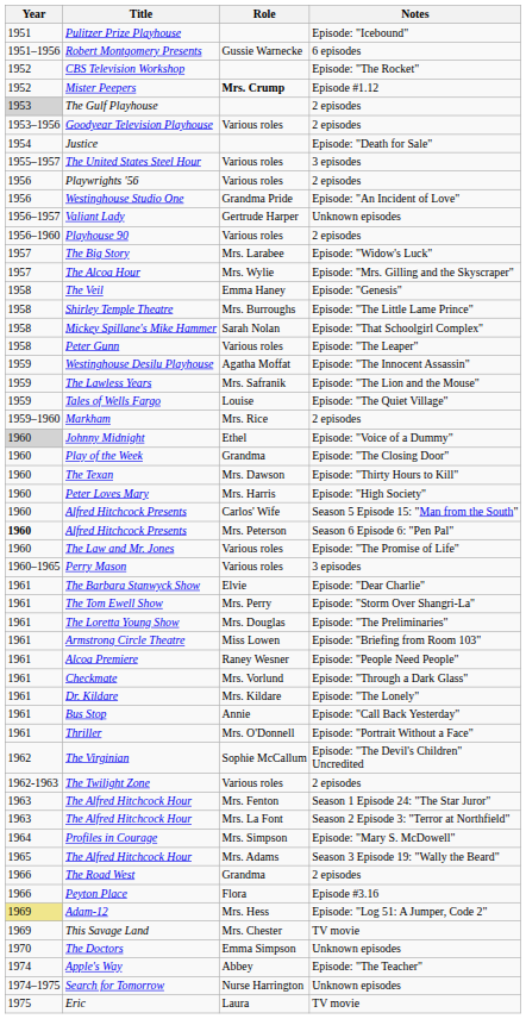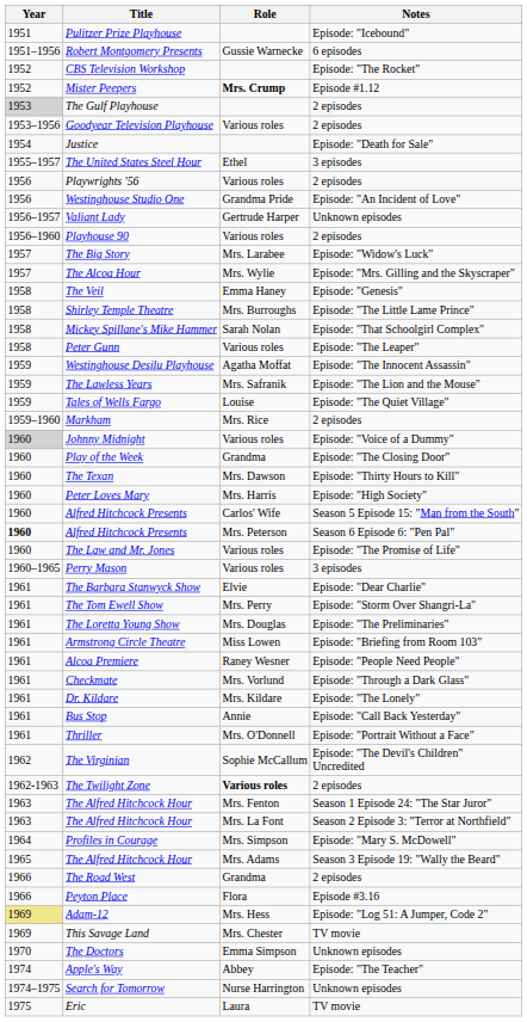 <table class="wikitable sortable">
 <tr>
 <th>Year</th>
 <th>Title</th>
 <th>Role</th>
 <th class="unsortable">Notes</th>
 </tr>
 <tr>
 <td>1951</td>
 <td><em><a href='#'>Pulitzer Prize Playhouse</a></em></td>
 <td></td>
 <td>Episode: "Icebound"</td>
 </tr>
 <tr>
 <td>1951–1956</td>
 <td><em><a href='#'>Robert Montgomery Presents</a></em></td>
 <td>Gussie Warnecke</td>
 <td>6 episodes</td>
 </tr>
 <tr>
 <td>1952</td>
 <td><em><a href='#'>CBS Television Workshop</a></em></td>
 <td></td>
 <td>Episode: "The Rocket"</td>
 </tr>
 <tr>
 <td>1952</td>
 <td><em><a href='#'>Mister Peepers</a></em></td>
 <td><strong>Mrs. Crump</strong></td>
 <td>Episode #1.12</td>
 </tr>
 <tr>
 <td style="background: lightgrey;">1953</td>
 <td><em>The Gulf Playhouse</em></td>
 <td></td>
 <td>2 episodes</td>
 </tr>
 <tr>
 <td>1953–1956</td>
 <td><em><a href='#'>Goodyear Television Playhouse</a></em></td>
 <td>Various roles</td>
 <td>2 episodes</td>
 </tr>
 <tr>
 <td>1954</td>
 <td><em>Justice</em></td>
 <td></td>
 <td>Episode: "Death for Sale"</td>
 </tr>
 <tr>
 <td>1955–1957</td>
 <td><em><a href='#'>The United States Steel Hour</a></em></td>
-<td>Various roles</td>
+<td>Ethel</td>
 <td>3 episodes</td>
 </tr>
 <tr>
 <td>1956</td>
 <td><em>Playwrights '56</em></td>
 <td>Various roles</td>
 <td>2 episodes</td>
 </tr>
 <tr>
 <td>1956</td>
 <td><em><a href='#'>Westinghouse Studio One</a></em></td>
 <td>Grandma Pride</td>
 <td>Episode: "An Incident of Love"</td>
 </tr>
 <tr>
 <td>1956–1957</td>
 <td><em><a href='#'>Valiant Lady</a></em></td>
 <td>Gertrude Harper</td>
 <td>Unknown episodes</td>
 </tr>
 <tr>
 <td>1956–1960</td>
 <td><em><a href='#'>Playhouse 90</a></em></td>
 <td>Various roles</td>
 <td>2 episodes</td>
 </tr>
 <tr>
 <td>1957</td>
 <td><em><a href='#'>The Big Story</a></em></td>
 <td>Mrs. Larabee</td>
 <td>Episode: "Widow's Luck"</td>
 </tr>
 <tr>
 <td>1957</td>
 <td><em><a href='#'>The Alcoa Hour</a></em></td>
 <td>Mrs. Wylie</td>
 <td>Episode: "Mrs. Gilling and the Skyscraper"</td>
 </tr>
 <tr>
 <td>1958</td>
 <td><em><a href='#'>The Veil</a></em></td>
 <td>Emma Haney</td>
 <td>Episode: "Genesis"</td>
 </tr>
 <tr>
 <td>1958</td>
 <td><em><a href='#'>Shirley Temple Theatre</a></em></td>
 <td>Mrs. Burroughs</td>
 <td>Episode: "The Little Lame Prince"</td>
 </tr>
 <tr>
 <td>1958</td>
 <td><em><a href='#'>Mickey Spillane's Mike Hammer</a></em></td>
 <td>Sarah Nolan</td>
 <td>Episode: "That Schoolgirl Complex"</td>
 </tr>
 <tr>
 <td>1958</td>
 <td><em><a href='#'>Peter Gunn</a></em></td>
 <td>Various roles</td>
 <td>Episode: "The Leaper"</td>
 </tr>
 <tr>
 <td>1959</td>
 <td><em><a href='#'>Westinghouse Desilu Playhouse</a></em></td>
 <td>Agatha Moffat</td>
 <td>Episode: "The Innocent Assassin"</td>
 </tr>
 <tr>
 <td>1959</td>
 <td><em><a href='#'>The Lawless Years</a></em></td>
 <td>Mrs. Safranik</td>
 <td>Episode: "The Lion and the Mouse"</td>
 </tr>
 <tr>
 <td>1959</td>
 <td><em><a href='#'>Tales of Wells Fargo</a></em></td>
 <td>Louise</td>
 <td>Episode: "The Quiet Village"</td>
 </tr>
 <tr>
 <td>1959–1960</td>
 <td><em><a href='#'>Markham</a></em></td>
 <td>Mrs. Rice</td>
 <td>2 episodes</td>
 </tr>
 <tr>
 <td style="background: lightgrey;">1960</td>
 <td><em><a href='#'>Johnny Midnight</a></em></td>
-<td>Ethel</td>
+<td>Various roles</td>
 <td>Episode: "Voice of a Dummy"</td>
 </tr>
 <tr>
 <td>1960</td>
 <td><em><a href='#'>Play of the Week</a></em></td>
 <td>Grandma</td>
 <td>Episode: "The Closing Door"</td>
 </tr>
 <tr>
 <td>1960</td>
 <td><em><a href='#'>The Texan</a></em></td>
 <td>Mrs. Dawson</td>
 <td>Episode: "Thirty Hours to Kill"</td>
 </tr>
 <tr>
 <td>1960</td>
 <td><em><a href='#'>Peter Loves Mary</a></em></td>
 <td>Mrs. Harris</td>
 <td>Episode: "High Society"</td>
 </tr>
 <tr>
 <td>1960</td>
 <td><em><a href='#'>Alfred Hitchcock Presents</a></em></td>
 <td>Carlos' Wife</td>
 <td>Season 5 Episode 15: "<a href='#'>Man from the South</a>"</td>
 </tr>
 <tr>
 <td><strong>1960</strong></td>
 <td><em><a href='#'>Alfred Hitchcock Presents</a></em></td>
 <td>Mrs. Peterson</td>
 <td>Season 6 Episode 6: "Pen Pal"</td>
 </tr>
 <tr>
 <td>1960</td>
 <td><em><a href='#'>The Law and Mr. Jones</a></em></td>
 <td>Various roles</td>
 <td>Episode: "The Promise of Life"</td>
 </tr>
 <tr>
 <td>1960–1965</td>
 <td><em><a href='#'>Perry Mason</a></em></td>
 <td>Various roles</td>
 <td>3 episodes</td>
 </tr>
 <tr>
 <td>1961</td>
 <td><em><a href='#'>The Barbara Stanwyck Show</a></em></td>
 <td>Elvie</td>
 <td>Episode: "Dear Charlie"</td>
 </tr>
 <tr>
 <td>1961</td>
 <td><em><a href='#'>The Tom Ewell Show</a></em></td>
 <td>Mrs. Perry</td>
 <td>Episode: "Storm Over Shangri-La"</td>
 </tr>
 <tr>
 <td>1961</td>
 <td><em><a href='#'>The Loretta Young Show</a></em></td>
 <td>Mrs. Douglas</td>
 <td>Episode: "The Preliminaries"</td>
 </tr>
 <tr>
 <td>1961</td>
 <td><em><a href='#'>Armstrong Circle Theatre</a></em></td>
 <td>Miss Lowen</td>
 <td>Episode: "Briefing from Room 103"</td>
 </tr>
 <tr>
 <td>1961</td>
 <td><em><a href='#'>Alcoa Premiere</a></em></td>
 <td>Raney Wesner</td>
 <td>Episode: "People Need People"</td>
 </tr>
 <tr>
 <td>1961</td>
 <td><em><a href='#'>Checkmate</a></em></td>
 <td>Mrs. Vorlund</td>
 <td>Episode: "Through a Dark Glass"</td>
 </tr>
 <tr>
 <td>1961</td>
 <td><em><a href='#'>Dr. Kildare</a></em></td>
 <td>Mrs. Kildare</td>
 <td>Episode: "The Lonely"</td>
 </tr>
 <tr>
 <td>1961</td>
 <td><em><a href='#'>Bus Stop</a></em></td>
 <td>Annie</td>
 <td>Episode: "Call Back Yesterday"</td>
 </tr>
 <tr>
 <td>1961</td>
 <td><em><a href='#'>Thriller</a></em></td>
 <td>Mrs. O'Donnell</td>
 <td>Episode: "Portrait Without a Face"</td>
 </tr>
 <tr>
 <td>1962</td>
 <td><em><a href='#'>The Virginian</a></em></td>
 <td>Sophie McCallum</td>
 <td>Episode: "The Devil's Children"<br>Uncredited</td>
 </tr>
 <tr>
 <td>1962-1963</td>
 <td><em><a href='#'>The Twilight Zone</a></em></td>
-<td>Various roles</td>
+<td><strong>Various roles</strong></td>
 <td>2 episodes</td>
 </tr>
 <tr>
 <td>1963</td>
 <td><em><a href='#'>The Alfred Hitchcock Hour</a></em></td>
 <td>Mrs. Fenton</td>
 <td>Season 1 Episode 24: "The Star Juror"</td>
 </tr>
 <tr>
 <td>1963</td>
 <td><em><a href='#'>The Alfred Hitchcock Hour</a></em></td>
 <td>Mrs. La Font</td>
 <td>Season 2 Episode 3: "Terror at Northfield"</td>
 </tr>
 <tr>
 <td>1964</td>
 <td><em><a href='#'>Profiles in Courage</a></em></td>
 <td>Mrs. Simpson</td>
 <td>Episode: "Mary S. McDowell"</td>
 </tr>
 <tr>
 <td>1965</td>
 <td><em><a href='#'>The Alfred Hitchcock Hour</a></em></td>
 <td>Mrs. Adams</td>
 <td>Season 3 Episode 19: "Wally the Beard"</td>
 </tr>
 <tr>
 <td>1966</td>
 <td><em><a href='#'>The Road West</a></em></td>
 <td>Grandma</td>
 <td>2 episodes</td>
 </tr>
 <tr>
 <td>1966</td>
 <td><em><a href='#'>Peyton Place</a></em></td>
 <td>Flora</td>
 <td>Episode #3.16</td>
 </tr>
 <tr>
 <td style="background: khaki;">1969</td>
 <td><em><a href='#'>Adam-12</a></em></td>
 <td>Mrs. Hess</td>
 <td>Episode: "Log 51: A Jumper, Code 2"</td>
 </tr>
 <tr>
 <td>1969</td>
 <td><em>This Savage Land</em></td>
 <td>Mrs. Chester</td>
 <td>TV movie</td>
 </tr>
 <tr>
 <td>1970</td>
 <td><em><a href='#'>The Doctors</a></em></td>
 <td>Emma Simpson</td>
 <td>Unknown episodes</td>
 </tr>
 <tr>
 <td>1974</td>
 <td><em><a href='#'>Apple's Way</a></em></td>
 <td>Abbey</td>
 <td>Episode: "The Teacher"</td>
 </tr>
 <tr>
 <td>1974–1975</td>
 <td><em><a href='#'>Search for Tomorrow</a></em></td>
 <td>Nurse Harrington</td>
 <td>Unknown episodes</td>
 </tr>
 <tr>
 <td>1975</td>
 <td><em>Eric</em></td>
 <td>Laura</td>
 <td>TV movie</td>
 </tr>
 </table>
